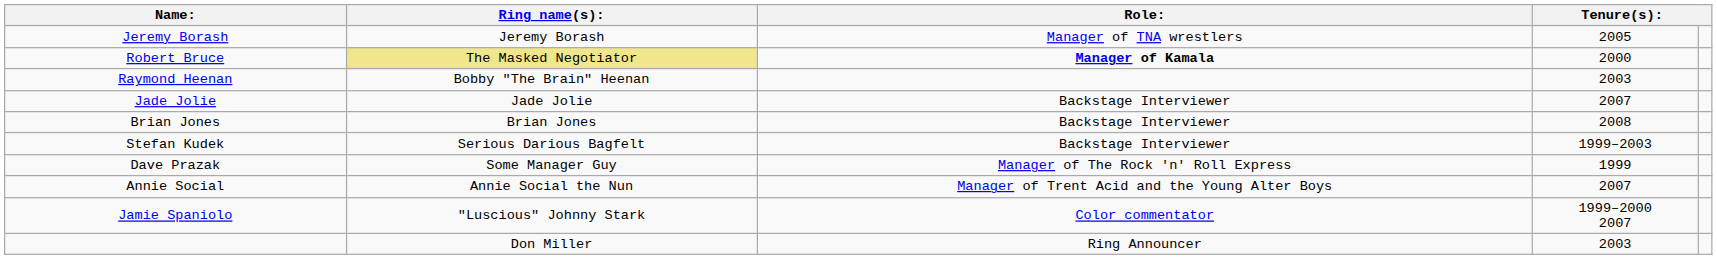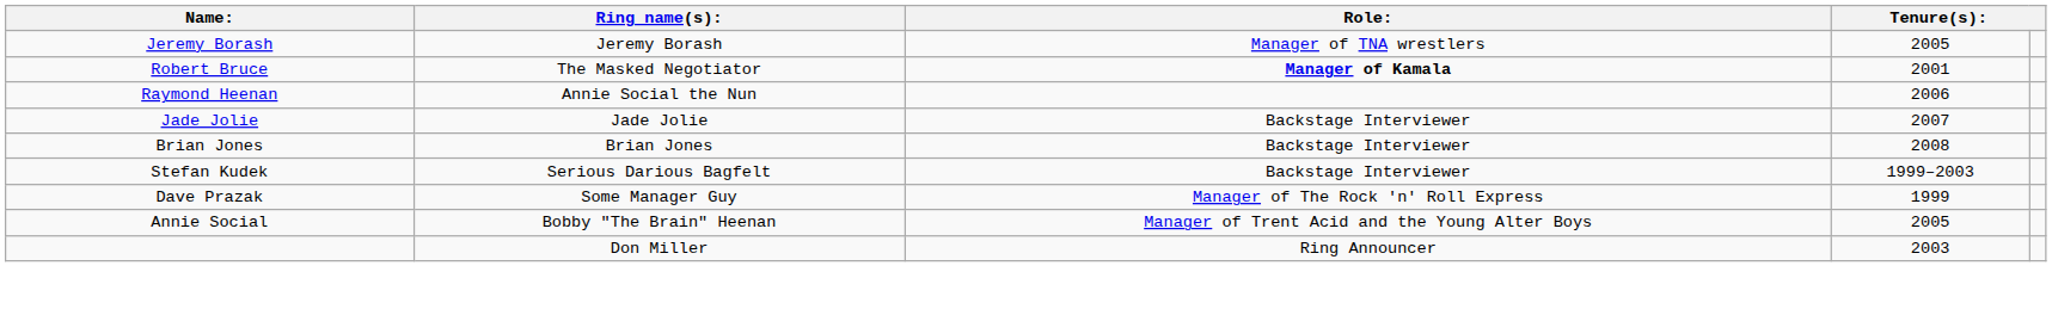 <table style="font-size: 85%; text-align: center;" class="sortable wikitable" width="70%">
 <tr>
 <th width="20%">Name:</th>
 <th><a href='#'>Ring name</a>(s):</th>
 <th>Role:</th>
 <th colspan="2">Tenure(s):</th>
 </tr>
 <tr>
 <td><a href='#'>Jeremy Borash</a></td>
 <td>Jeremy Borash</td>
 <td><a href='#'>Manager</a> of <a href='#'>TNA</a> wrestlers</td>
 <td>2005</td>
 <td></td>
 </tr>
 <tr>
 <td><a href='#'>Robert Bruce</a></td>
-<td style="background: khaki;">The Masked Negotiator</td>
+<td>The Masked Negotiator</td>
 <td><strong><a href='#'>Manager</a> of Kamala</strong></td>
-<td>2000</td>
+<td>2001</td>
 <td></td>
 </tr>
 <tr>
 <td><a href='#'>Raymond Heenan</a></td>
-<td>Bobby "The Brain" Heenan</td>
+<td>Annie Social the Nun</td>
 <td></td>
-<td>2003</td>
+<td>2006</td>
 <td></td>
 </tr>
 <tr>
 <td><a href='#'>Jade Jolie</a></td>
 <td>Jade Jolie</td>
 <td>Backstage Interviewer</td>
 <td>2007</td>
 <td></td>
 </tr>
 <tr>
 <td>Brian Jones</td>
 <td>Brian Jones</td>
 <td>Backstage Interviewer</td>
 <td>2008</td>
 <td></td>
 </tr>
 <tr>
 <td>Stefan Kudek</td>
 <td>Serious Darious Bagfelt</td>
 <td>Backstage Interviewer</td>
 <td>1999–2003</td>
 <td></td>
 </tr>
 <tr>
 <td>Dave Prazak</td>
 <td>Some Manager Guy</td>
 <td><a href='#'>Manager</a> of The Rock 'n' Roll Express</td>
 <td>1999</td>
 <td></td>
 </tr>
 <tr>
 <td>Annie Social</td>
-<td>Annie Social the Nun</td>
+<td>Bobby "The Brain" Heenan</td>
 <td><a href='#'>Manager</a> of Trent Acid and the Young Alter Boys</td>
-<td>2007</td>
-<td></td>
-</tr>
-<tr>
-<td><a href='#'>Jamie Spaniolo</a></td>
-<td>"Luscious" Johnny Stark</td>
-<td><a href='#'>Color commentator</a></td>
-<td>1999–2000<br>2007</td>
+<td>2005</td>
 <td></td>
 </tr>
 <tr>
 <td></td>
 <td>Don Miller</td>
 <td>Ring Announcer</td>
 <td>2003</td>
 <td></td>
 </tr>
 </table>
